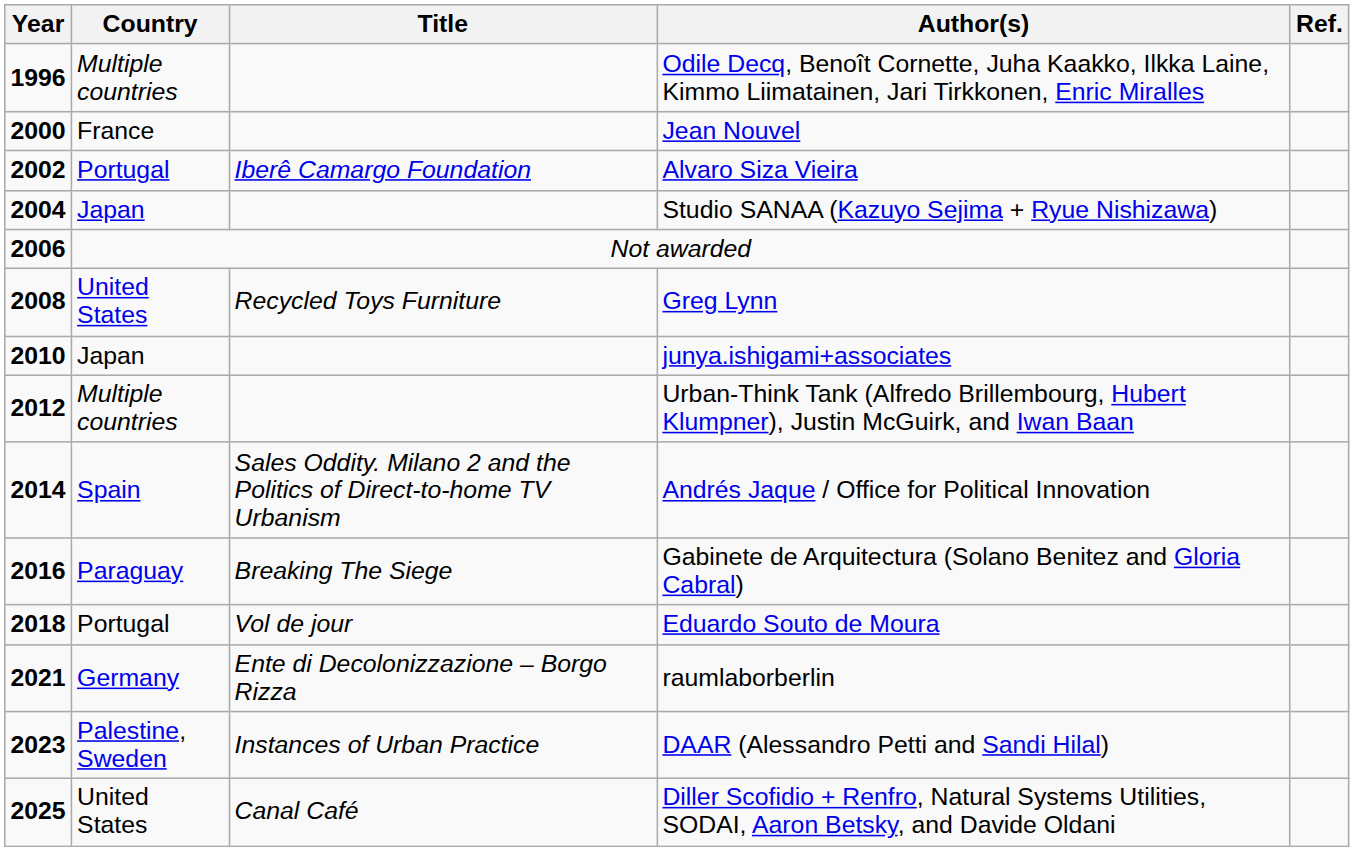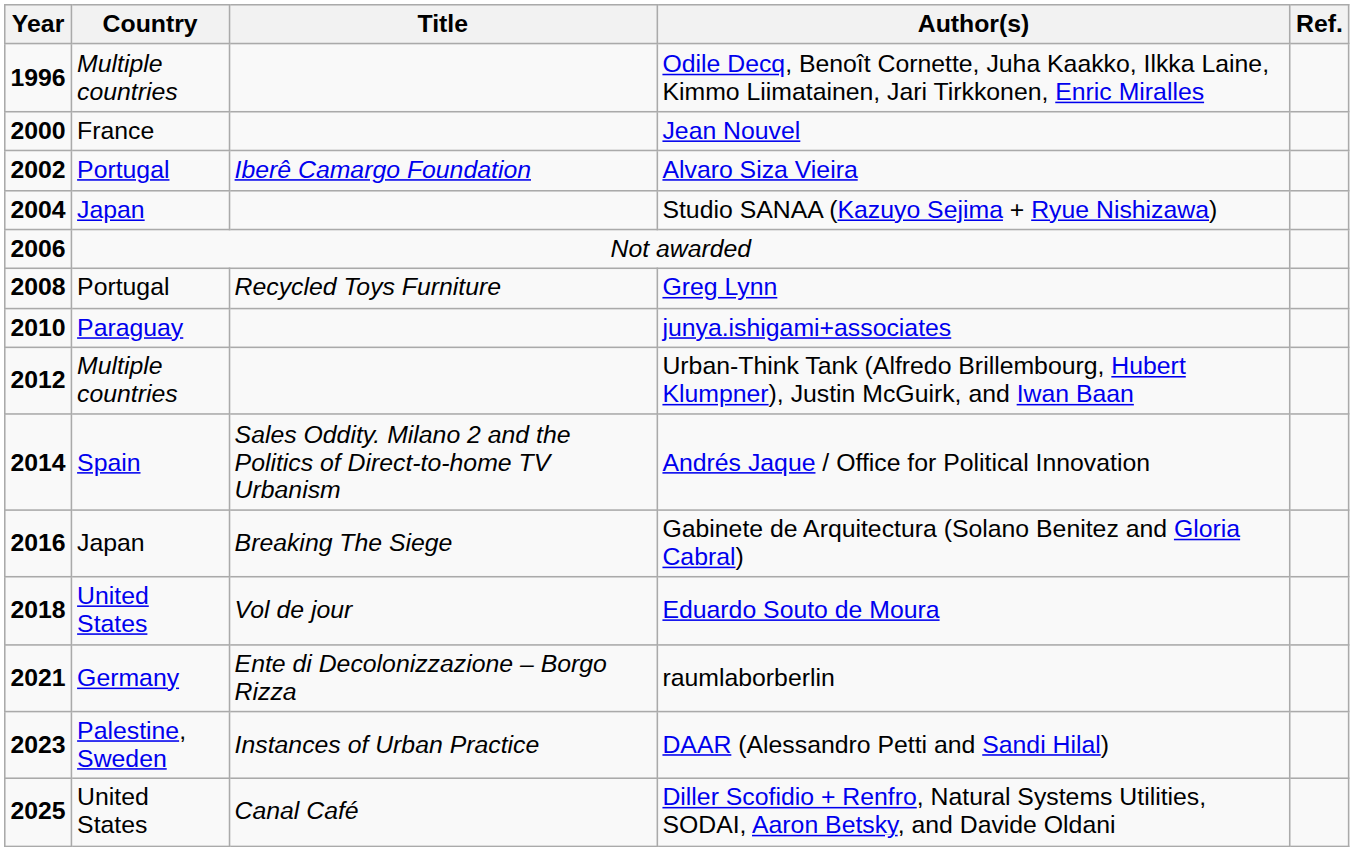 <table class="wikitable">
 <tr>
 <th>Year</th>
 <th>Country</th>
 <th>Title</th>
 <th>Author(s)</th>
 <th>Ref.</th>
 </tr>
 <tr>
 <td><strong>1996</strong></td>
 <td><em>Multiple countries</em></td>
 <td></td>
 <td><a href='#'>Odile Decq</a>, Benoît Cornette, Juha Kaakko, Ilkka Laine, Kimmo Liimatainen, Jari Tirkkonen, <a href='#'>Enric Miralles</a></td>
 <td></td>
 </tr>
 <tr>
 <td><strong>2000</strong></td>
 <td>France</td>
 <td></td>
 <td><a href='#'>Jean Nouvel</a></td>
 <td></td>
 </tr>
 <tr>
 <td><strong>2002</strong></td>
 <td><a href='#'>Portugal</a></td>
 <td><em><a href='#'>Iberê Camargo Foundation</a></em></td>
 <td><a href='#'>Alvaro Siza Vieira</a></td>
 <td></td>
 </tr>
 <tr>
 <td><strong>2004</strong></td>
 <td><a href='#'>Japan</a></td>
 <td></td>
 <td>Studio SANAA (<a href='#'>Kazuyo Sejima</a> + <a href='#'>Ryue Nishizawa</a>)</td>
 <td></td>
 </tr>
 <tr>
 <td><strong>2006</strong></td>
 <td align=center colspan="3"><em>Not awarded</em></td>
 <td></td>
 </tr>
 <tr>
 <td><strong>2008</strong></td>
-<td><a href='#'>United States</a></td>
+<td>Portugal</td>
 <td><em>Recycled Toys Furniture</em></td>
 <td><a href='#'>Greg Lynn</a></td>
 <td></td>
 </tr>
 <tr>
 <td><strong>2010</strong></td>
-<td>Japan</td>
+<td><a href='#'>Paraguay</a></td>
 <td></td>
 <td><a href='#'>junya.ishigami+associates</a></td>
 <td></td>
 </tr>
 <tr>
 <td><strong>2012</strong></td>
 <td><em>Multiple countries</em></td>
 <td></td>
 <td>Urban-Think Tank (Alfredo Brillembourg, <a href='#'>Hubert Klumpner</a>), Justin McGuirk, and <a href='#'>Iwan Baan</a></td>
 <td></td>
 </tr>
 <tr>
 <td><strong>2014</strong></td>
 <td><a href='#'>Spain</a></td>
 <td><em>Sales Oddity. Milano 2 and the Politics of Direct-to-home TV Urbanism</em></td>
 <td><a href='#'>Andrés Jaque</a> / Office for Political Innovation</td>
 <td></td>
 </tr>
 <tr>
 <td><strong>2016</strong></td>
-<td><a href='#'>Paraguay</a></td>
+<td>Japan</td>
 <td><em>Breaking The Siege</em></td>
 <td>Gabinete de Arquitectura (Solano Benitez and <a href='#'>Gloria Cabral</a>)</td>
 <td></td>
 </tr>
 <tr>
 <td><strong>2018</strong></td>
-<td>Portugal</td>
+<td><a href='#'>United States</a></td>
 <td><em>Vol de jour</em></td>
 <td><a href='#'>Eduardo Souto de Moura</a></td>
 <td></td>
 </tr>
 <tr>
 <td><strong>2021</strong></td>
 <td><a href='#'>Germany</a></td>
 <td><em>Ente di Decolonizzazione – Borgo Rizza</em></td>
 <td>raumlaborberlin</td>
 <td></td>
 </tr>
 <tr>
 <td><strong>2023</strong></td>
 <td><a href='#'>Palestine</a>, <a href='#'>Sweden</a></td>
 <td><em>Instances of Urban Practice</em></td>
 <td><a href='#'>DAAR</a> (Alessandro Petti and <a href='#'>Sandi Hilal</a>)</td>
 <td></td>
 </tr>
 <tr>
 <td><strong>2025</strong></td>
 <td>United States</td>
 <td><em>Canal Café</em></td>
 <td><a href='#'>Diller Scofidio + Renfro</a>, Natural Systems Utilities, SODAI, <a href='#'>Aaron Betsky</a>, and Davide Oldani</td>
 <td></td>
 </tr>
 </table>
